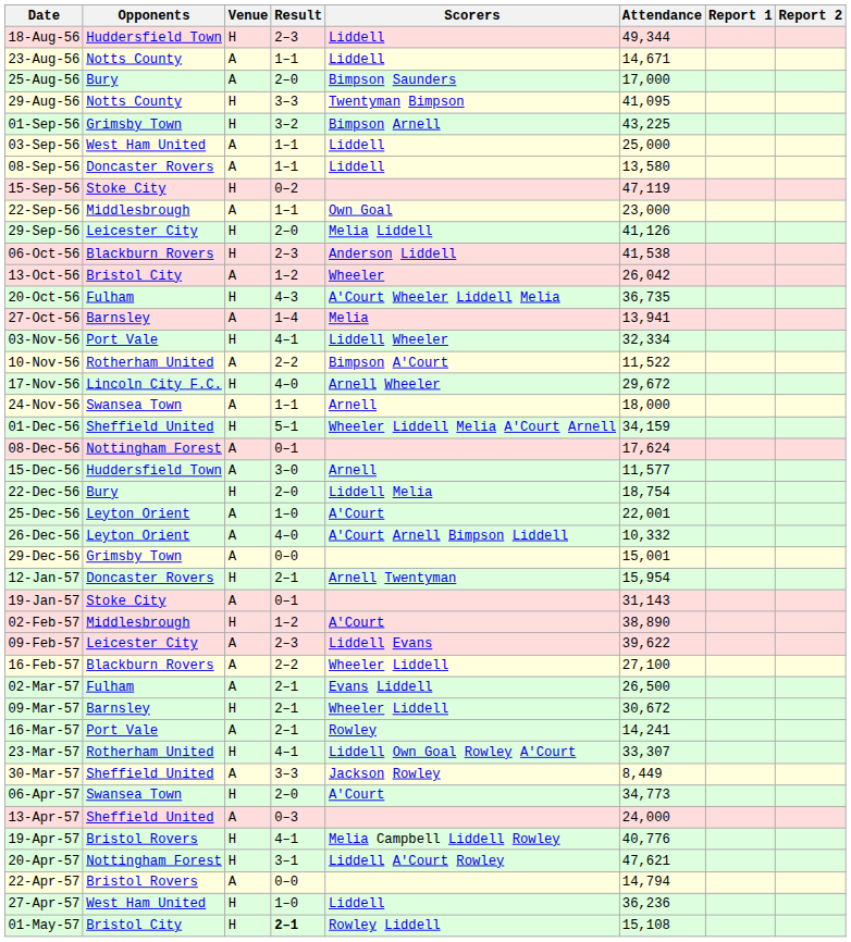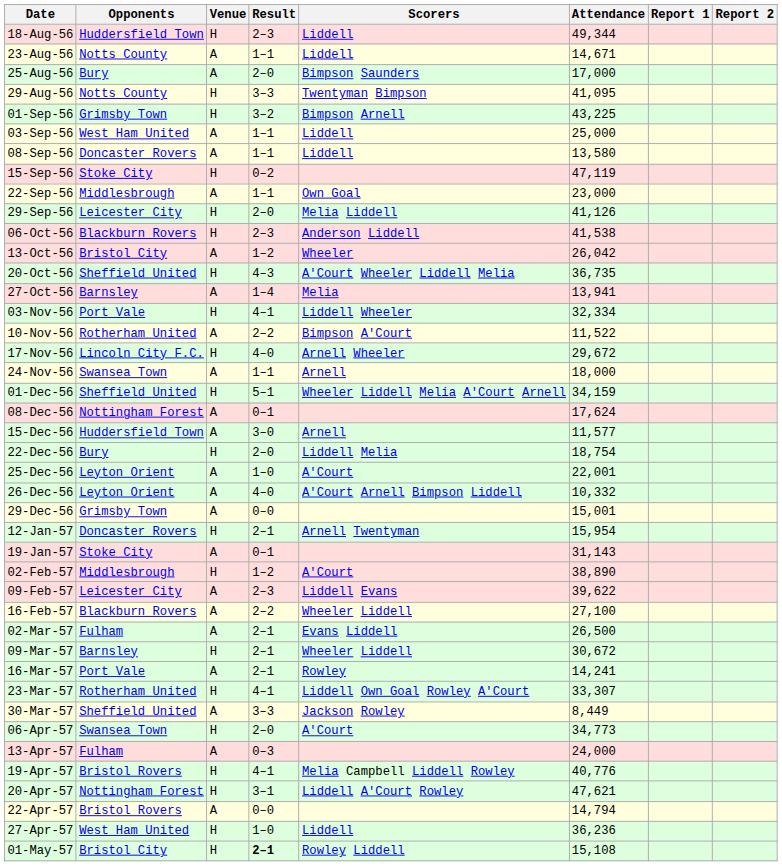 <table class=wikitable>
 <tr>
 <th>Date</th>
 <th>Opponents</th>
 <th>Venue</th>
 <th>Result</th>
 <th>Scorers</th>
 <th>Attendance</th>
 <th>Report 1</th>
 <th>Report 2</th>
 </tr>
 <tr bgcolor="#ffdddd">
 <td>18-Aug-56</td>
 <td><a href='#'>Huddersfield Town</a></td>
 <td>H</td>
 <td>2–3</td>
 <td><a href='#'>Liddell</a> </td>
 <td>49,344</td>
 <td></td>
 <td></td>
 </tr>
 <tr bgcolor="#ffffdd">
 <td>23-Aug-56</td>
 <td><a href='#'>Notts County</a></td>
 <td>A</td>
 <td>1–1</td>
 <td><a href='#'>Liddell</a> </td>
 <td>14,671</td>
 <td></td>
 <td></td>
 </tr>
 <tr bgcolor="#ddffdd">
 <td>25-Aug-56</td>
 <td><a href='#'>Bury</a></td>
 <td>A</td>
 <td>2–0</td>
 <td><a href='#'>Bimpson</a>  <a href='#'>Saunders</a> </td>
 <td>17,000</td>
 <td></td>
 <td></td>
 </tr>
 <tr bgcolor="#ffffdd">
 <td>29-Aug-56</td>
 <td><a href='#'>Notts County</a></td>
 <td>H</td>
 <td>3–3</td>
 <td><a href='#'>Twentyman</a>  <a href='#'>Bimpson</a> </td>
 <td>41,095</td>
 <td></td>
 <td></td>
 </tr>
 <tr bgcolor="#ddffdd">
 <td>01-Sep-56</td>
 <td><a href='#'>Grimsby Town</a></td>
 <td>H</td>
 <td>3–2</td>
 <td><a href='#'>Bimpson</a>  <a href='#'>Arnell</a> </td>
 <td>43,225</td>
 <td></td>
 <td></td>
 </tr>
 <tr bgcolor="#ffffdd">
 <td>03-Sep-56</td>
 <td><a href='#'>West Ham United</a></td>
 <td>A</td>
 <td>1–1</td>
 <td><a href='#'>Liddell</a> </td>
 <td>25,000</td>
 <td></td>
 <td></td>
 </tr>
 <tr bgcolor="#ffffdd">
 <td>08-Sep-56</td>
 <td><a href='#'>Doncaster Rovers</a></td>
 <td>A</td>
 <td>1–1</td>
 <td><a href='#'>Liddell</a> </td>
 <td>13,580</td>
 <td></td>
 <td></td>
 </tr>
 <tr bgcolor="#ffdddd">
 <td>15-Sep-56</td>
 <td><a href='#'>Stoke City</a></td>
 <td>H</td>
 <td>0–2</td>
 <td></td>
 <td>47,119</td>
 <td></td>
 <td></td>
 </tr>
 <tr bgcolor="#ffffdd">
 <td>22-Sep-56</td>
 <td><a href='#'>Middlesbrough</a></td>
 <td>A</td>
 <td>1–1</td>
 <td><a href='#'>Own Goal</a> </td>
 <td>23,000</td>
 <td></td>
 <td></td>
 </tr>
 <tr bgcolor="#ddffdd">
 <td>29-Sep-56</td>
 <td><a href='#'>Leicester City</a></td>
 <td>H</td>
 <td>2–0</td>
 <td><a href='#'>Melia</a>  <a href='#'>Liddell</a> </td>
 <td>41,126</td>
 <td></td>
 <td></td>
 </tr>
 <tr bgcolor="#ffdddd">
 <td>06-Oct-56</td>
 <td><a href='#'>Blackburn Rovers</a></td>
 <td>H</td>
 <td>2–3</td>
 <td><a href='#'>Anderson</a>  <a href='#'>Liddell</a> </td>
 <td>41,538</td>
 <td></td>
 <td></td>
 </tr>
 <tr bgcolor="#ffdddd">
 <td>13-Oct-56</td>
 <td><a href='#'>Bristol City</a></td>
 <td>A</td>
 <td>1–2</td>
 <td><a href='#'>Wheeler</a> </td>
 <td>26,042</td>
 <td></td>
 <td></td>
 </tr>
 <tr bgcolor="#ddffdd">
 <td>20-Oct-56</td>
-<td><a href='#'>Fulham</a></td>
+<td><a href='#'>Sheffield United</a></td>
 <td>H</td>
 <td>4–3</td>
 <td><a href='#'>A'Court</a>  <a href='#'>Wheeler</a>  <a href='#'>Liddell</a>  <a href='#'>Melia</a> </td>
 <td>36,735</td>
 <td></td>
 <td></td>
 </tr>
 <tr bgcolor="#ffdddd">
 <td>27-Oct-56</td>
 <td><a href='#'>Barnsley</a></td>
 <td>A</td>
 <td>1–4</td>
 <td><a href='#'>Melia</a> </td>
 <td>13,941</td>
 <td></td>
 <td></td>
 </tr>
 <tr bgcolor="#ddffdd">
 <td>03-Nov-56</td>
 <td><a href='#'>Port Vale</a></td>
 <td>H</td>
 <td>4–1</td>
 <td><a href='#'>Liddell</a>  <a href='#'>Wheeler</a> </td>
 <td>32,334</td>
 <td></td>
 <td></td>
 </tr>
 <tr bgcolor="#ffffdd">
 <td>10-Nov-56</td>
 <td><a href='#'>Rotherham United</a></td>
 <td>A</td>
 <td>2–2</td>
 <td><a href='#'>Bimpson</a>  <a href='#'>A'Court</a> </td>
 <td>11,522</td>
 <td></td>
 <td></td>
 </tr>
 <tr bgcolor="#ddffdd">
 <td>17-Nov-56</td>
 <td><a href='#'>Lincoln City F.C.</a></td>
 <td>H</td>
 <td>4–0</td>
 <td><a href='#'>Arnell</a>  <a href='#'>Wheeler</a> </td>
 <td>29,672</td>
 <td></td>
 <td></td>
 </tr>
 <tr bgcolor="#ffffdd">
 <td>24-Nov-56</td>
 <td><a href='#'>Swansea Town</a></td>
 <td>A</td>
 <td>1–1</td>
 <td><a href='#'>Arnell</a> </td>
 <td>18,000</td>
 <td></td>
 <td></td>
 </tr>
 <tr bgcolor="#ddffdd">
 <td>01-Dec-56</td>
 <td><a href='#'>Sheffield United</a></td>
 <td>H</td>
 <td>5–1</td>
 <td><a href='#'>Wheeler</a>  <a href='#'>Liddell</a>  <a href='#'>Melia</a>  <a href='#'>A'Court</a>  <a href='#'>Arnell</a> </td>
 <td>34,159</td>
 <td></td>
 <td></td>
 </tr>
 <tr bgcolor="#ffdddd">
 <td>08-Dec-56</td>
 <td><a href='#'>Nottingham Forest</a></td>
 <td>A</td>
 <td>0–1</td>
 <td></td>
 <td>17,624</td>
 <td></td>
 <td></td>
 </tr>
 <tr bgcolor="#ddffdd">
 <td>15-Dec-56</td>
 <td><a href='#'>Huddersfield Town</a></td>
 <td>A</td>
 <td>3–0</td>
 <td><a href='#'>Arnell</a> </td>
 <td>11,577</td>
 <td></td>
 <td></td>
 </tr>
 <tr bgcolor="#ddffdd">
 <td>22-Dec-56</td>
 <td><a href='#'>Bury</a></td>
 <td>H</td>
 <td>2–0</td>
 <td><a href='#'>Liddell</a>  <a href='#'>Melia</a> </td>
 <td>18,754</td>
 <td></td>
 <td></td>
 </tr>
 <tr bgcolor="#ddffdd">
 <td>25-Dec-56</td>
 <td><a href='#'>Leyton Orient</a></td>
 <td>A</td>
 <td>1–0</td>
 <td><a href='#'>A'Court</a> </td>
 <td>22,001</td>
 <td></td>
 <td></td>
 </tr>
 <tr bgcolor="#ddffdd">
 <td>26-Dec-56</td>
 <td><a href='#'>Leyton Orient</a></td>
 <td>A</td>
 <td>4–0</td>
 <td><a href='#'>A'Court</a>  <a href='#'>Arnell</a>  <a href='#'>Bimpson</a>  <a href='#'>Liddell</a> </td>
 <td>10,332</td>
 <td></td>
 <td></td>
 </tr>
 <tr bgcolor="#ffffdd">
 <td>29-Dec-56</td>
 <td><a href='#'>Grimsby Town</a></td>
 <td>A</td>
 <td>0–0</td>
 <td></td>
 <td>15,001</td>
 <td></td>
 <td></td>
 </tr>
 <tr bgcolor="#ddffdd">
 <td>12-Jan-57</td>
 <td><a href='#'>Doncaster Rovers</a></td>
 <td>H</td>
 <td>2–1</td>
 <td><a href='#'>Arnell</a>  <a href='#'>Twentyman</a> </td>
 <td>15,954</td>
 <td></td>
 <td></td>
 </tr>
 <tr bgcolor="#ffdddd">
 <td>19-Jan-57</td>
 <td><a href='#'>Stoke City</a></td>
 <td>A</td>
 <td>0–1</td>
 <td></td>
 <td>31,143</td>
 <td></td>
 <td></td>
 </tr>
 <tr bgcolor="#ffdddd">
 <td>02-Feb-57</td>
 <td><a href='#'>Middlesbrough</a></td>
 <td>H</td>
 <td>1–2</td>
 <td><a href='#'>A'Court</a> </td>
 <td>38,890</td>
 <td></td>
 <td></td>
 </tr>
 <tr bgcolor="#ffdddd">
 <td>09-Feb-57</td>
 <td><a href='#'>Leicester City</a></td>
 <td>A</td>
 <td>2–3</td>
 <td><a href='#'>Liddell</a>  <a href='#'>Evans</a> </td>
 <td>39,622</td>
 <td></td>
 <td></td>
 </tr>
 <tr bgcolor="#ffffdd">
 <td>16-Feb-57</td>
 <td><a href='#'>Blackburn Rovers</a></td>
 <td>A</td>
 <td>2–2</td>
 <td><a href='#'>Wheeler</a>  <a href='#'>Liddell</a> </td>
 <td>27,100</td>
 <td></td>
 <td></td>
 </tr>
 <tr bgcolor="#ddffdd">
 <td>02-Mar-57</td>
 <td><a href='#'>Fulham</a></td>
 <td>A</td>
 <td>2–1</td>
 <td><a href='#'>Evans</a>  <a href='#'>Liddell</a> </td>
 <td>26,500</td>
 <td></td>
 <td></td>
 </tr>
 <tr bgcolor="#ddffdd">
 <td>09-Mar-57</td>
 <td><a href='#'>Barnsley</a></td>
 <td>H</td>
 <td>2–1</td>
 <td><a href='#'>Wheeler</a>  <a href='#'>Liddell</a> </td>
 <td>30,672</td>
 <td></td>
 <td></td>
 </tr>
 <tr bgcolor="#ddffdd">
 <td>16-Mar-57</td>
 <td><a href='#'>Port Vale</a></td>
 <td>A</td>
 <td>2–1</td>
 <td><a href='#'>Rowley</a> </td>
 <td>14,241</td>
 <td></td>
 <td></td>
 </tr>
 <tr bgcolor="#ddffdd">
 <td>23-Mar-57</td>
 <td><a href='#'>Rotherham United</a></td>
 <td>H</td>
 <td>4–1</td>
 <td><a href='#'>Liddell</a>  <a href='#'>Own Goal</a>  <a href='#'>Rowley</a>  <a href='#'>A'Court</a> </td>
 <td>33,307</td>
 <td></td>
 <td></td>
 </tr>
 <tr bgcolor="#ffffdd">
 <td>30-Mar-57</td>
 <td><a href='#'>Sheffield United</a></td>
 <td>A</td>
 <td>3–3</td>
 <td><a href='#'>Jackson</a>  <a href='#'>Rowley</a> </td>
 <td>8,449</td>
 <td></td>
 <td></td>
 </tr>
 <tr bgcolor="#ddffdd">
 <td>06-Apr-57</td>
 <td><a href='#'>Swansea Town</a></td>
 <td>H</td>
 <td>2–0</td>
 <td><a href='#'>A'Court</a> </td>
 <td>34,773</td>
 <td></td>
 <td></td>
 </tr>
 <tr bgcolor="#ffdddd">
 <td>13-Apr-57</td>
-<td><a href='#'>Sheffield United</a></td>
+<td><a href='#'>Fulham</a></td>
 <td>A</td>
 <td>0–3</td>
 <td></td>
 <td>24,000</td>
 <td></td>
 <td></td>
 </tr>
 <tr bgcolor="#ddffdd">
 <td>19-Apr-57</td>
 <td><a href='#'>Bristol Rovers</a></td>
 <td>H</td>
 <td>4–1</td>
 <td><a href='#'>Melia</a>  Campbell  <a href='#'>Liddell</a>  <a href='#'>Rowley</a></td>
 <td>40,776</td>
 <td></td>
 <td></td>
 </tr>
 <tr bgcolor="#ddffdd">
 <td>20-Apr-57</td>
 <td><a href='#'>Nottingham Forest</a></td>
 <td>H</td>
 <td>3–1</td>
 <td><a href='#'>Liddell</a> <a href='#'>A'Court</a> <a href='#'>Rowley</a> </td>
 <td>47,621</td>
 <td></td>
 <td></td>
 </tr>
 <tr bgcolor="#ffffdd">
 <td>22-Apr-57</td>
 <td><a href='#'>Bristol Rovers</a></td>
 <td>A</td>
 <td>0–0</td>
 <td></td>
 <td>14,794</td>
 <td></td>
 <td></td>
 </tr>
 <tr bgcolor="#ddffdd">
 <td>27-Apr-57</td>
 <td><a href='#'>West Ham United</a></td>
 <td>H</td>
 <td>1–0</td>
 <td><a href='#'>Liddell</a> </td>
 <td>36,236</td>
 <td></td>
 <td></td>
 </tr>
 <tr bgcolor="#ddffdd">
 <td>01-May-57</td>
 <td><a href='#'>Bristol City</a></td>
 <td>H</td>
 <td><strong>2–1</strong></td>
 <td><a href='#'>Rowley</a>  <a href='#'>Liddell</a> </td>
 <td>15,108</td>
 <td></td>
 <td></td>
 </tr>
 </table>
